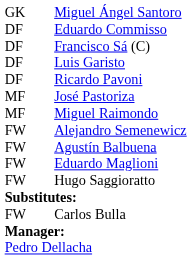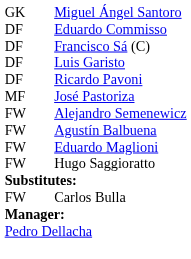 <table style="font-size:90%; margin:0.2em auto;" cellspacing="0" cellpadding="0">
 <tr>
 <th width="25"></th>
 <th width="25"></th>
 </tr>
 <tr>
 <td>GK</td>
 <td></td>
 <td> <a href='#'>Miguel Ángel Santoro</a></td>
 </tr>
 <tr>
 <td>DF</td>
 <td></td>
 <td> <a href='#'>Eduardo Commisso</a></td>
 </tr>
 <tr>
 <td>DF</td>
 <td></td>
 <td> <a href='#'>Francisco Sá</a> (C)</td>
 </tr>
 <tr>
 <td>DF</td>
 <td></td>
 <td> <a href='#'>Luis Garisto</a></td>
 </tr>
 <tr>
 <td>DF</td>
 <td></td>
 <td> <a href='#'>Ricardo Pavoni</a></td>
 </tr>
 <tr>
 <td>MF</td>
 <td></td>
 <td> <a href='#'>José Pastoriza</a></td>
-</tr>
-<tr>
-<td>MF</td>
-<td></td>
-<td> <a href='#'>Miguel Raimondo</a></td>
-<td></td>
-<td></td>
 </tr>
 <tr>
 <td>FW</td>
 <td></td>
 <td> <a href='#'>Alejandro Semenewicz</a></td>
 </tr>
 <tr>
 <td>FW</td>
 <td></td>
 <td> <a href='#'>Agustín Balbuena</a></td>
 </tr>
 <tr>
 <td>FW</td>
 <td></td>
 <td> <a href='#'>Eduardo Maglioni</a></td>
 </tr>
 <tr>
 <td>FW</td>
 <td></td>
 <td> Hugo Saggioratto</td>
 </tr>
 <tr>
 <td colspan=3><strong>Substitutes:</strong></td>
 </tr>
 <tr>
 <td>FW</td>
 <td></td>
 <td> Carlos Bulla</td>
 <td></td>
 <td></td>
 </tr>
 <tr>
 <td colspan=3><strong>Manager:</strong></td>
 </tr>
 <tr>
 <td colspan=4> <a href='#'>Pedro Dellacha</a></td>
 </tr>
 </table>
